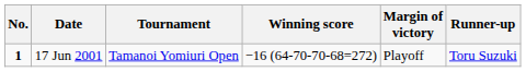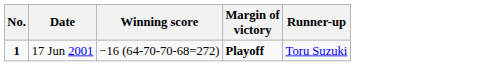 <table class="wikitable" style="font-size:95%;">
 <tr>
 <th>No.</th>
 <th>Date</th>
-<th>Tournament</th>
 <th>Winning score</th>
 <th>Margin of<br>victory</th>
 <th>Runner-up</th>
 </tr>
 <tr>
 <td align=center><strong>1</strong></td>
 <td align=right>17 Jun <a href='#'>2001</a></td>
-<td><a href='#'>Tamanoi Yomiuri Open</a></td>
 <td>−16 (64-70-70-68=272)</td>
-<td>Playoff</td>
+<td><strong>Playoff</strong></td>
 <td> <a href='#'>Toru Suzuki</a></td>
 </tr>
 </table>
